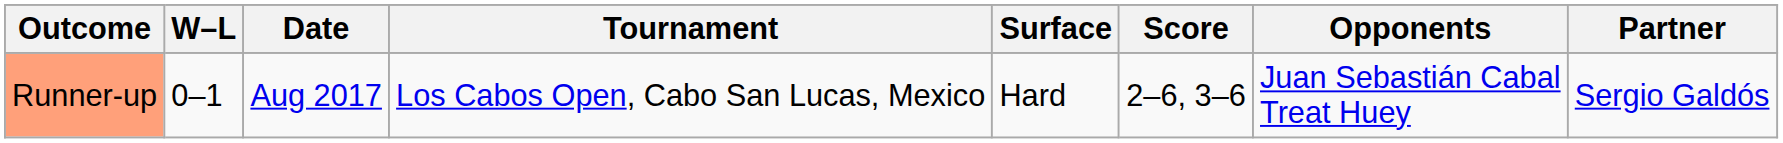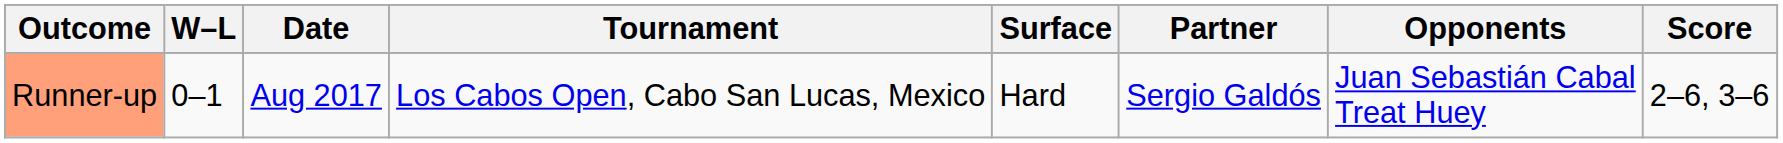 <table class="sortable wikitable">
 <tr>
 <th>Outcome</th>
 <th>W–L</th>
 <th>Date</th>
 <th>Tournament</th>
 <th>Surface</th>
+<th>Partner</th>
+<th>Opponents</th>
 <th>Score</th>
-<th>Opponents</th>
-<th>Partner</th>
 </tr>
 <tr>
 <td bgcolor=FFA07A>Runner-up</td>
 <td>0–1</td>
 <td><a href='#'>Aug 2017</a></td>
 <td><a href='#'>Los Cabos Open</a>, Cabo San Lucas, Mexico</td>
 <td>Hard</td>
+<td> <a href='#'>Sergio Galdós</a></td>
+<td> <a href='#'>Juan Sebastián Cabal</a><br> <a href='#'>Treat Huey</a></td>
 <td>2–6, 3–6</td>
-<td> <a href='#'>Juan Sebastián Cabal</a><br> <a href='#'>Treat Huey</a></td>
-<td> <a href='#'>Sergio Galdós</a></td>
 </tr>
 </table>
